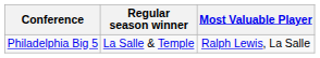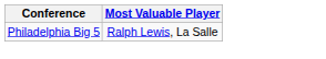 <table class="wikitable" style="text-align:center;">
 <tr>
 <th>Conference</th>
-<th>Regular <br> season winner</th>
 <th><a href='#'>Most Valuable Player</a></th>
 </tr>
 <tr>
 <td><a href='#'>Philadelphia Big 5</a></td>
-<td><a href='#'>La Salle</a> & <a href='#'>Temple</a></td>
 <td><a href='#'>Ralph Lewis</a>, La Salle</td>
 </tr>
 </table>
